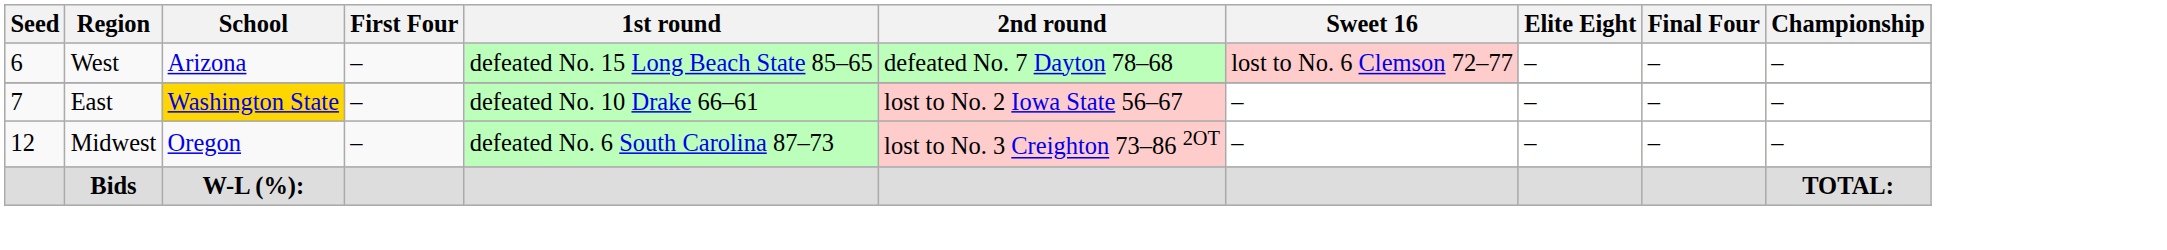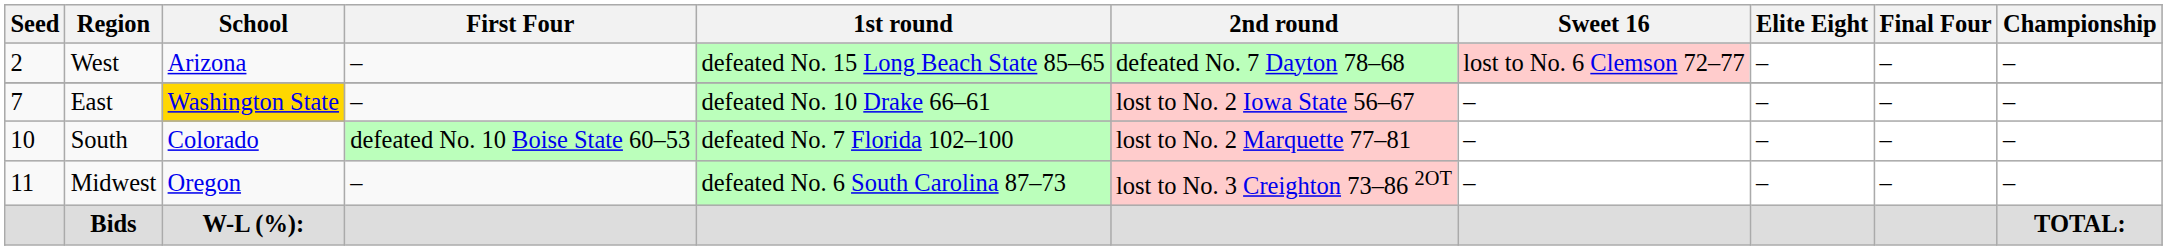 <table class="sortable wikitable" style="white-space:nowrap; font-size:100%;">
 <tr>
 <th>Seed</th>
 <th>Region</th>
 <th>School</th>
 <th>First Four</th>
 <th>1st round</th>
 <th>2nd round</th>
 <th>Sweet 16</th>
 <th>Elite Eight</th>
 <th>Final Four</th>
 <th>Championship</th>
 </tr>
 <tr>
-<td>6</td>
+<td>2</td>
 <td>West</td>
 <td><a href='#'>Arizona</a></td>
 <td>–</td>
 <td style="background:#bfb;">defeated No. 15 <a href='#'>Long Beach State</a> 85–65</td>
 <td style="background:#bfb;">defeated No. 7 <a href='#'>Dayton</a> 78–68</td>
 <td style="background:#FCC;">lost to No. 6 <a href='#'>Clemson</a> 72–77</td>
 <td style="background:#FFF;">–</td>
 <td style="background:#FFF;">–</td>
 <td style="background:#FFF;">–</td>
 </tr>
 <tr>
 </tr>
 <tr>
 <td>7</td>
 <td>East</td>
 <td style="background: gold;"><a href='#'>Washington State</a></td>
 <td>–</td>
 <td style="background:#bfb;">defeated No. 10 <a href='#'>Drake</a> 66–61</td>
 <td style="background:#fcc;">lost to No. 2 <a href='#'>Iowa State</a> 56–67</td>
 <td style="background:#FFF;">–</td>
 <td style="background:#FFF;">–</td>
 <td style="background:#FFF;">–</td>
 <td style="background:#FFF;">–</td>
 </tr>
 <tr>
-<td>12</td>
+<td>10</td>
+<td>South</td>
+<td><a href='#'>Colorado</a></td>
+<td style="background:#bfb;">defeated No. 10 <a href='#'>Boise State</a> 60–53</td>
+<td style="background:#bfb;">defeated No. 7 <a href='#'>Florida</a> 102–100</td>
+<td style="background:#fcc;">lost to No. 2 <a href='#'>Marquette</a> 77–81</td>
+<td style="background:#FFF;">–</td>
+<td style="background:#FFF;">–</td>
+<td style="background:#FFF;">–</td>
+<td style="background:#FFF;">–</td>
+</tr>
+<tr>
+<td>11</td>
 <td>Midwest</td>
 <td><a href='#'>Oregon</a></td>
 <td>–</td>
 <td style="background:#bfb;">defeated No. 6 <a href='#'>South Carolina</a> 87–73</td>
 <td style="background:#fcc;">lost to No. 3 <a href='#'>Creighton</a> 73–86 <sup>2OT</sup></td>
 <td style="background:#FFF;">–</td>
 <td style="background:#FFF;">–</td>
 <td style="background:#FFF;">–</td>
 <td style="background:#FFF;">–</td>
 </tr>
 <tr class="sortbottom" style="text-align:center; background:#ddd;">
 <td></td>
 <td><strong>Bids</strong></td>
 <td><strong>W-L (%):</strong></td>
 <td></td>
 <td></td>
 <td></td>
 <td></td>
 <td></td>
 <td></td>
 <td><strong>TOTAL:</strong> </td>
 </tr>
 </table>
